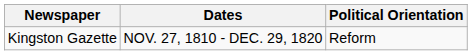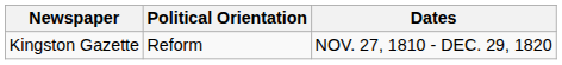 <table class="wikitable">
 <tr>
 <th>Newspaper</th>
+<th>Political Orientation</th>
 <th>Dates</th>
-<th>Political Orientation</th>
 </tr>
 <tr>
 <td>Kingston Gazette</td>
+<td>Reform</td>
 <td>NOV. 27, 1810 - DEC. 29, 1820</td>
-<td>Reform</td>
 </tr>
 </table>
